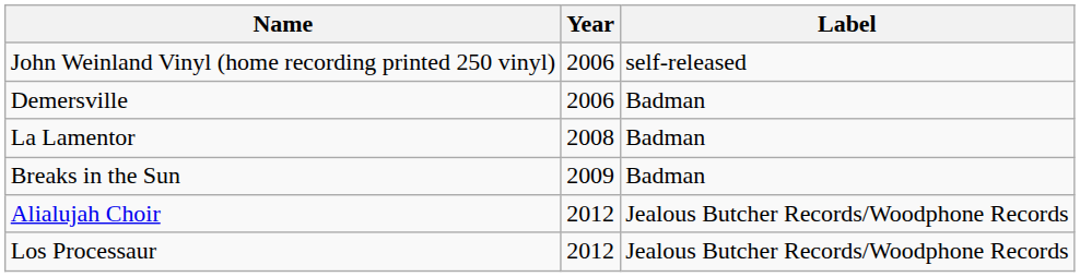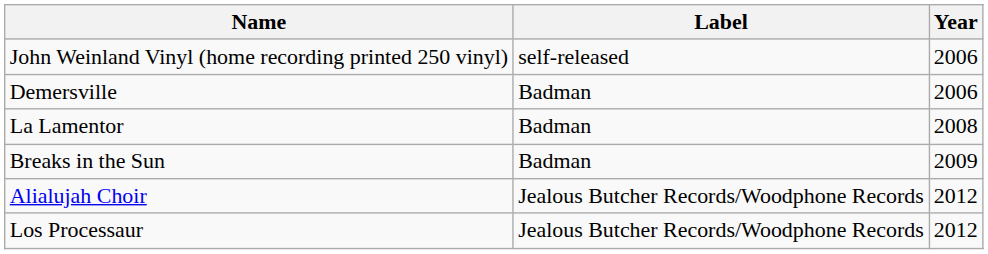 <table class="wikitable" border="1">
 <tr>
 <th>Name</th>
+<th>Label</th>
 <th>Year</th>
-<th>Label</th>
 </tr>
 <tr>
 <td>John Weinland Vinyl (home recording printed 250 vinyl)</td>
+<td>self-released</td>
 <td>2006</td>
-<td>self-released</td>
 </tr>
 <tr>
 <td>Demersville</td>
+<td>Badman</td>
 <td>2006</td>
-<td>Badman</td>
 </tr>
 <tr>
 <td>La Lamentor</td>
+<td>Badman</td>
 <td>2008</td>
-<td>Badman</td>
 </tr>
 <tr>
 <td>Breaks in the Sun</td>
+<td>Badman</td>
 <td>2009</td>
-<td>Badman</td>
 </tr>
 <tr>
 <td><a href='#'>Alialujah Choir</a></td>
+<td>Jealous Butcher Records/Woodphone Records</td>
 <td>2012</td>
-<td>Jealous Butcher Records/Woodphone Records</td>
 </tr>
 <tr>
 <td>Los Processaur</td>
+<td>Jealous Butcher Records/Woodphone Records</td>
 <td>2012</td>
-<td>Jealous Butcher Records/Woodphone Records</td>
 </tr>
 </table>
